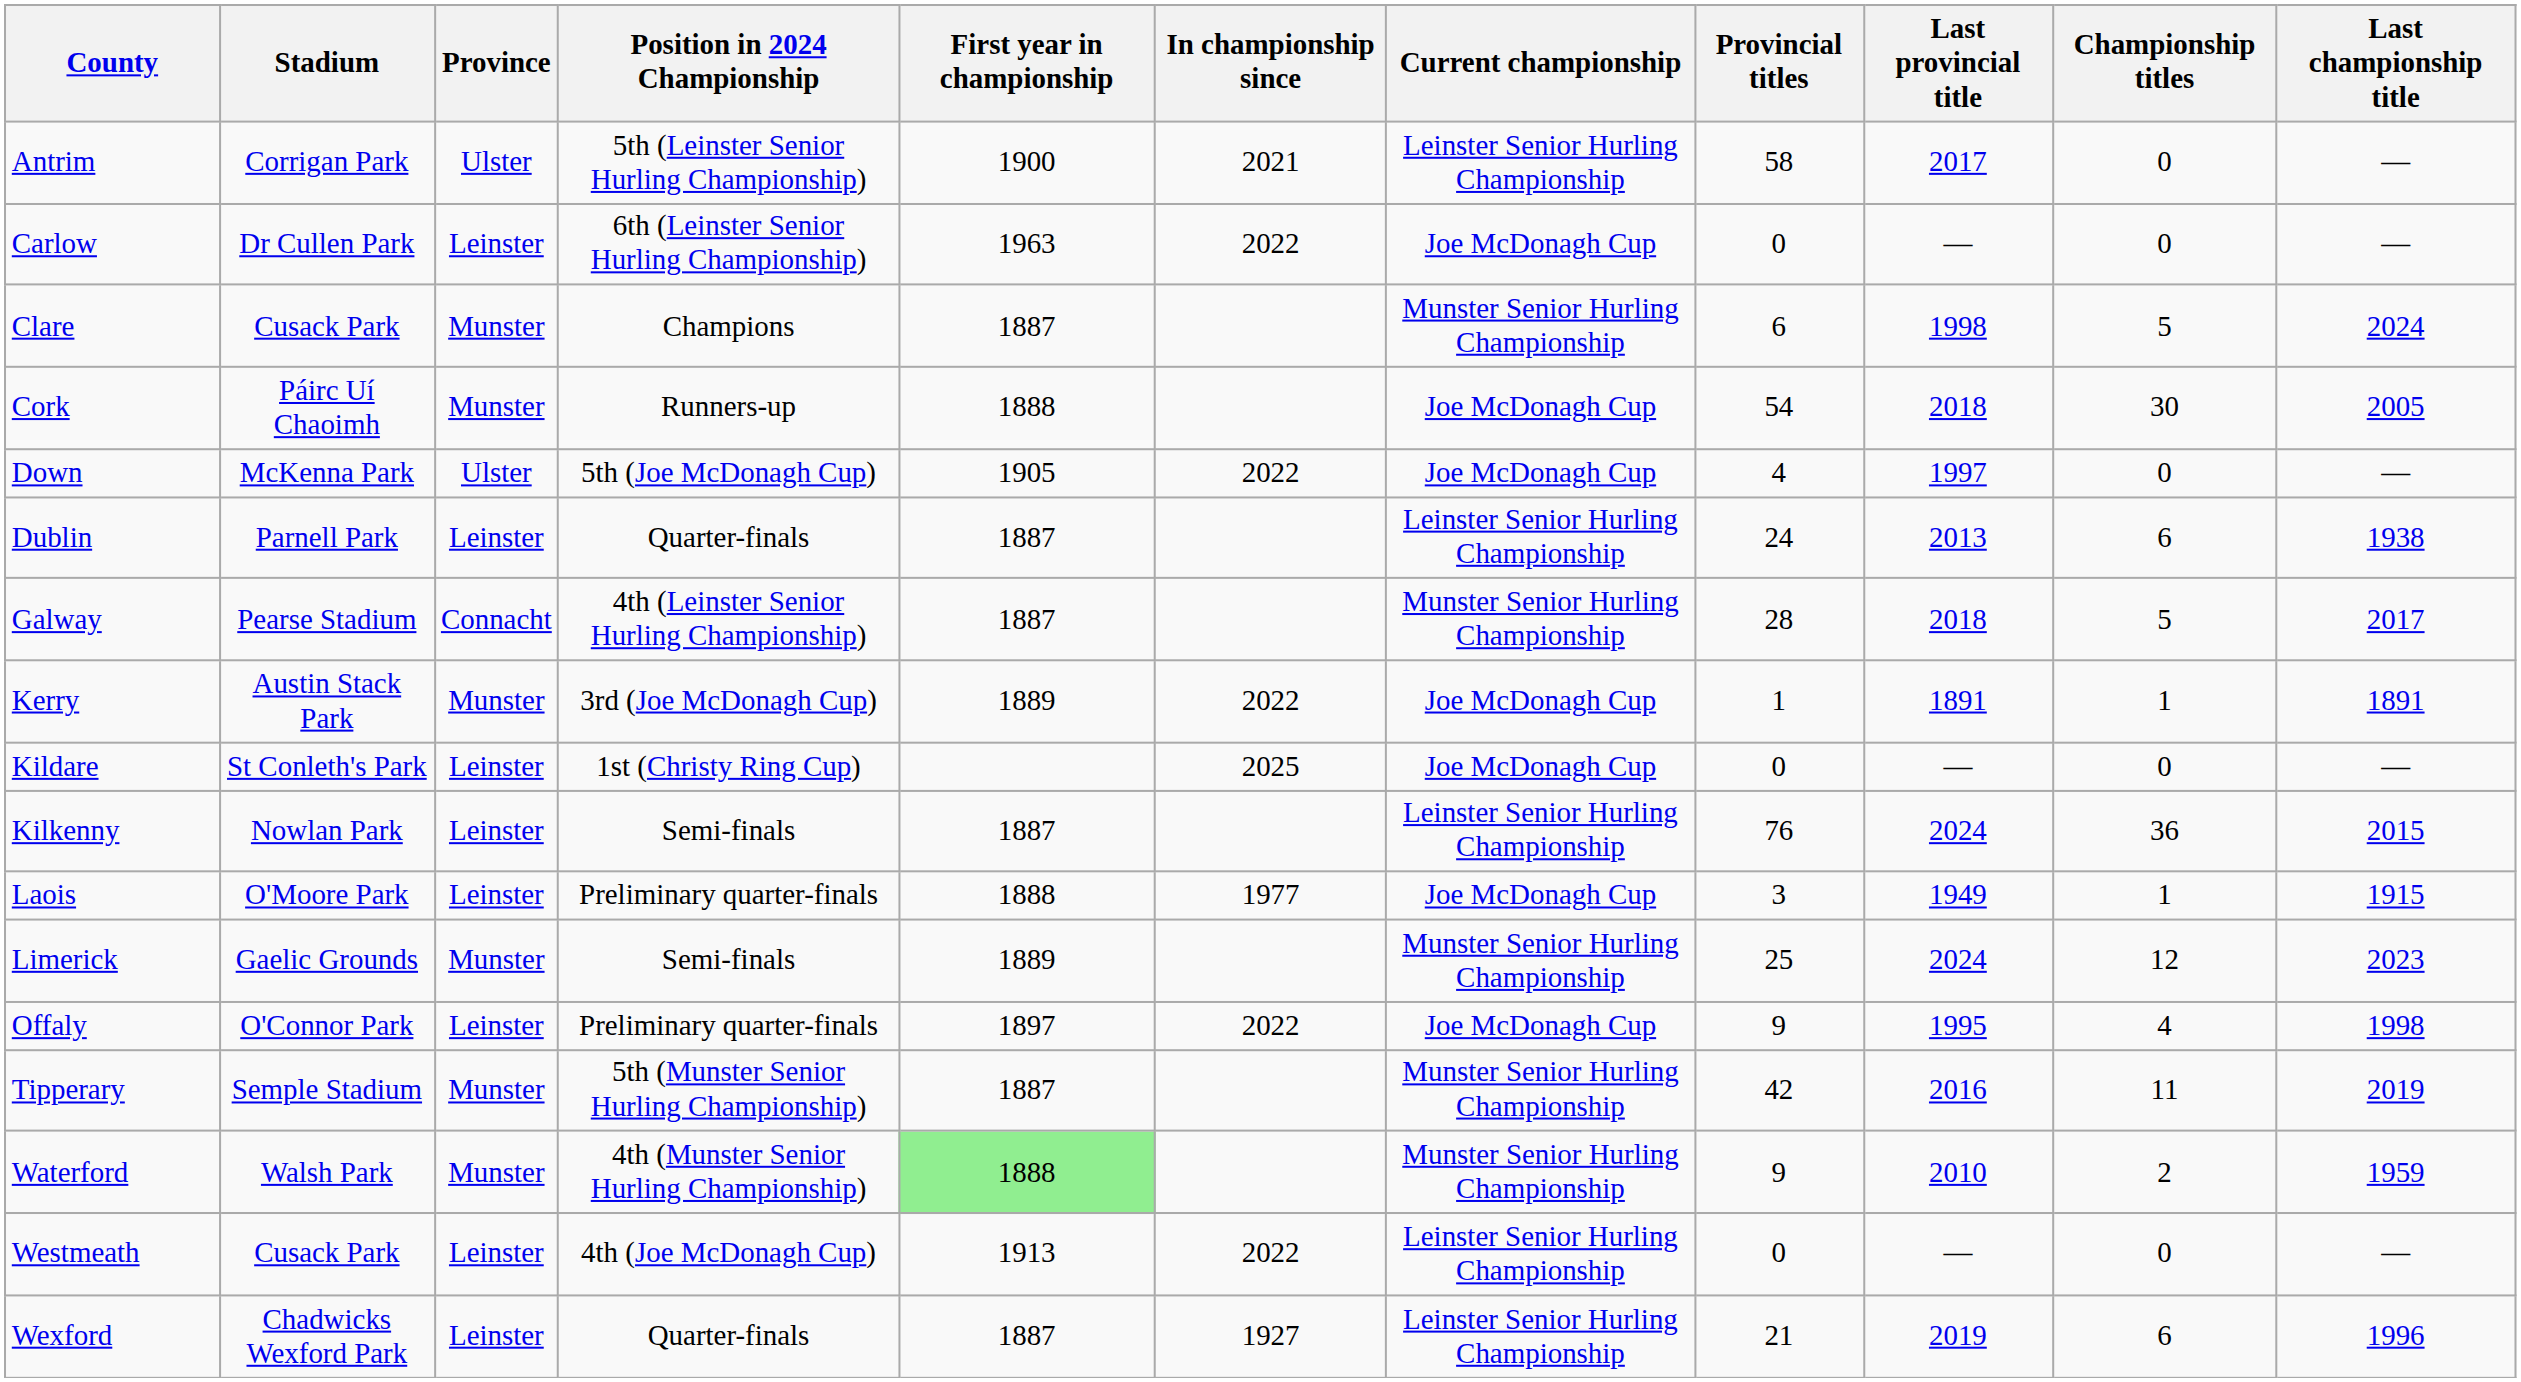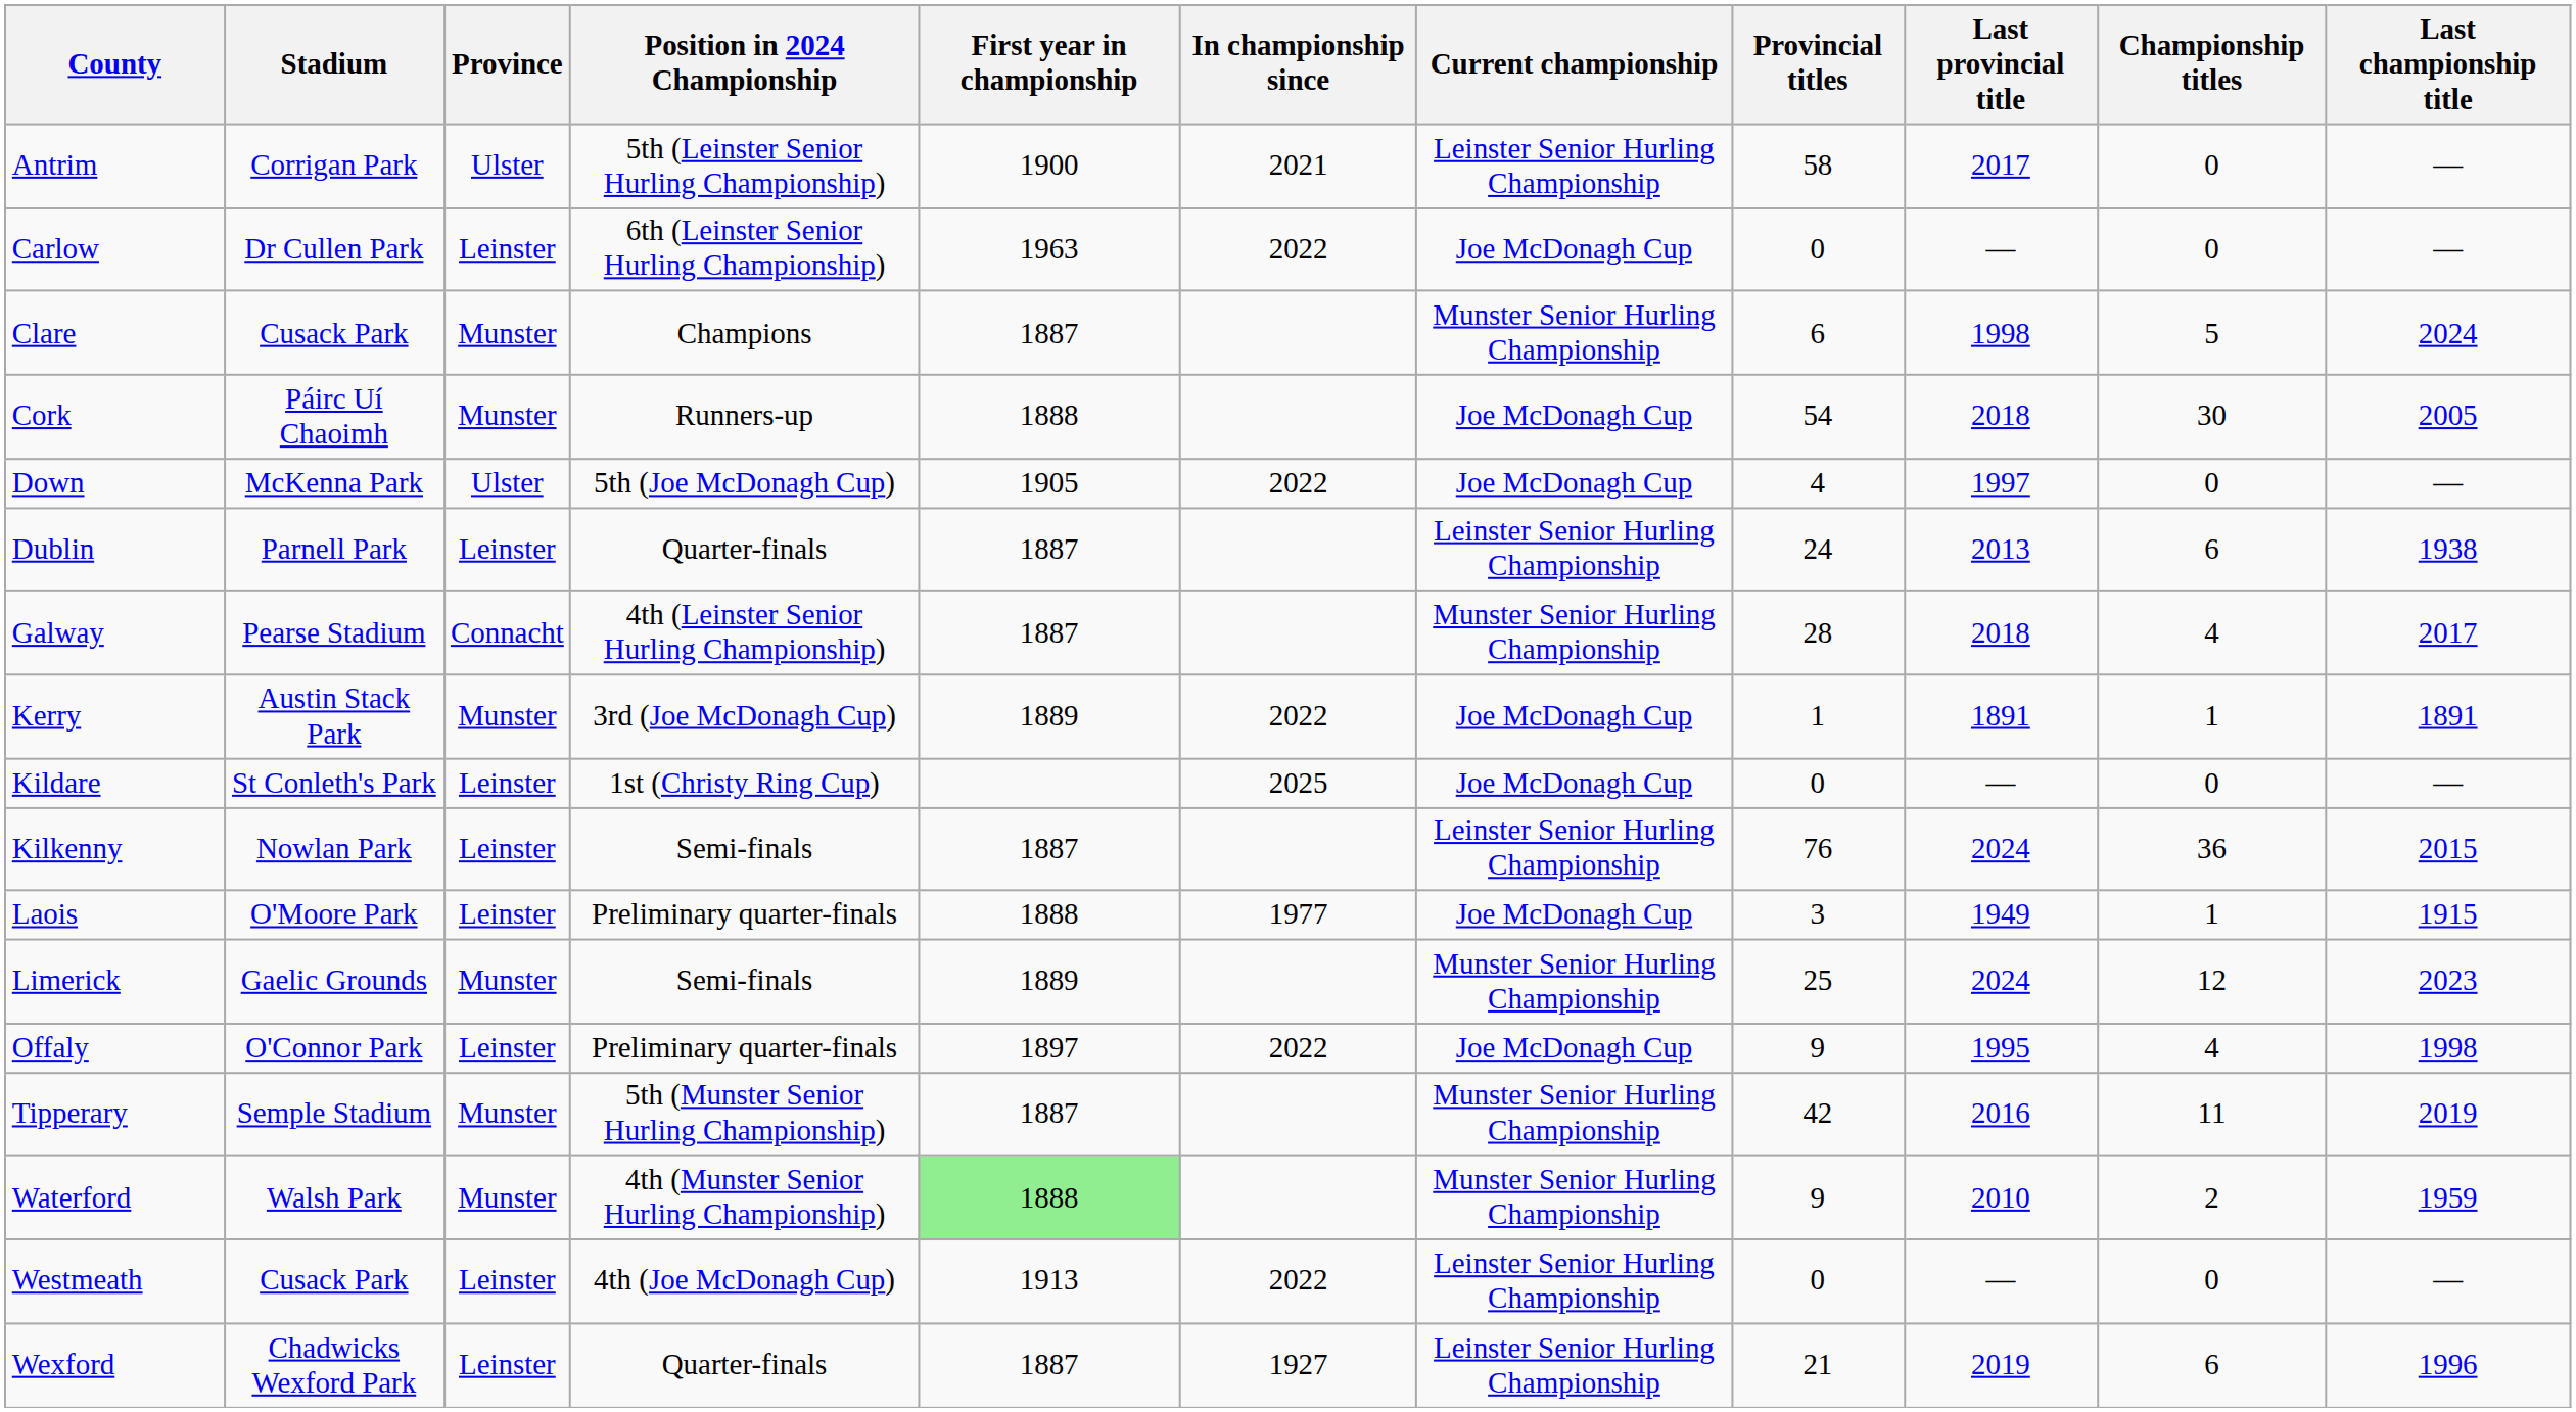 <table class="wikitable sortable" style="text-align:center; font-size:90%">
 <tr>
 <th width=100px><a href='#'>County</a></th>
 <th width=100px>Stadium</th>
 <th>Province</th>
 <th>Position in <a href='#'>2024</a> Championship</th>
 <th>First year in championship</th>
 <th>In championship since</th>
 <th>Current championship</th>
 <th>Provincial titles</th>
 <th>Last provincial title</th>
 <th>Championship titles</th>
 <th>Last championship title</th>
 </tr>
 <tr>
 <td style="text-align:left"> <a href='#'>Antrim</a></td>
 <td><a href='#'>Corrigan Park</a></td>
 <td><a href='#'>Ulster</a></td>
 <td>5th (<a href='#'>Leinster Senior Hurling Championship</a>)</td>
 <td>1900</td>
 <td>2021</td>
 <td><a href='#'>Leinster Senior Hurling Championship</a></td>
 <td>58</td>
 <td><a href='#'>2017</a></td>
 <td>0</td>
 <td>—</td>
 </tr>
 <tr>
 <td style="text-align:left"> <a href='#'>Carlow</a></td>
 <td><a href='#'>Dr Cullen Park</a></td>
 <td><a href='#'>Leinster</a></td>
 <td>6th (<a href='#'>Leinster Senior Hurling Championship</a>)</td>
 <td>1963</td>
 <td>2022</td>
 <td><a href='#'>Joe McDonagh Cup</a></td>
 <td>0</td>
 <td>—</td>
 <td>0</td>
 <td>—</td>
 </tr>
 <tr>
 <td style="text-align:left"> <a href='#'>Clare</a></td>
 <td><a href='#'>Cusack Park</a></td>
 <td><a href='#'>Munster</a></td>
 <td>Champions</td>
 <td>1887</td>
 <td></td>
 <td><a href='#'>Munster Senior Hurling Championship</a></td>
 <td>6</td>
 <td><a href='#'>1998</a></td>
 <td>5</td>
 <td><a href='#'>2024</a></td>
 </tr>
 <tr>
 <td style="text-align:left"> <a href='#'>Cork</a></td>
 <td><a href='#'>Páirc Uí Chaoimh</a></td>
 <td><a href='#'>Munster</a></td>
 <td>Runners-up</td>
 <td>1888</td>
 <td></td>
 <td><a href='#'>Joe McDonagh Cup</a></td>
 <td>54</td>
 <td><a href='#'>2018</a></td>
 <td>30</td>
 <td><a href='#'>2005</a></td>
 </tr>
 <tr>
 <td style="text-align:left"> <a href='#'>Down</a></td>
 <td><a href='#'>McKenna Park</a></td>
 <td><a href='#'>Ulster</a></td>
 <td>5th (<a href='#'>Joe McDonagh Cup</a>)</td>
 <td>1905</td>
 <td>2022</td>
 <td><a href='#'>Joe McDonagh Cup</a></td>
 <td>4</td>
 <td><a href='#'>1997</a></td>
 <td>0</td>
 <td>—</td>
 </tr>
 <tr>
 <td style="text-align:left"> <a href='#'>Dublin</a></td>
 <td><a href='#'>Parnell Park</a></td>
 <td><a href='#'>Leinster</a></td>
 <td>Quarter-finals</td>
 <td>1887</td>
 <td></td>
 <td><a href='#'>Leinster Senior Hurling Championship</a></td>
 <td>24</td>
 <td><a href='#'>2013</a></td>
 <td>6</td>
 <td><a href='#'>1938</a></td>
 </tr>
 <tr>
 <td style="text-align:left"> <a href='#'>Galway</a></td>
 <td><a href='#'>Pearse Stadium</a></td>
 <td><a href='#'>Connacht</a></td>
 <td>4th (<a href='#'>Leinster Senior Hurling Championship</a>)</td>
 <td>1887</td>
 <td></td>
 <td><a href='#'>Munster Senior Hurling Championship</a></td>
 <td>28</td>
 <td><a href='#'>2018</a></td>
-<td>5</td>
+<td>4</td>
 <td><a href='#'>2017</a></td>
 </tr>
 <tr>
 <td style="text-align:left"> <a href='#'>Kerry</a></td>
 <td><a href='#'>Austin Stack Park</a></td>
 <td><a href='#'>Munster</a></td>
 <td>3rd (<a href='#'>Joe McDonagh Cup</a>)</td>
 <td>1889</td>
 <td>2022</td>
 <td><a href='#'>Joe McDonagh Cup</a></td>
 <td>1</td>
 <td><a href='#'>1891</a></td>
 <td>1</td>
 <td><a href='#'>1891</a></td>
 </tr>
 <tr>
 <td style="text-align:left"> <a href='#'>Kildare</a></td>
 <td><a href='#'>St Conleth's Park</a></td>
 <td><a href='#'>Leinster</a></td>
 <td>1st (<a href='#'>Christy Ring Cup</a>)</td>
 <td></td>
 <td>2025</td>
 <td><a href='#'>Joe McDonagh Cup</a></td>
 <td>0</td>
 <td>—</td>
 <td>0</td>
 <td>—</td>
 </tr>
 <tr>
 <td style="text-align:left"> <a href='#'>Kilkenny</a></td>
 <td><a href='#'>Nowlan Park</a></td>
 <td><a href='#'>Leinster</a></td>
 <td>Semi-finals</td>
 <td>1887</td>
 <td></td>
 <td><a href='#'>Leinster Senior Hurling Championship</a></td>
 <td>76</td>
 <td><a href='#'>2024</a></td>
 <td>36</td>
 <td><a href='#'>2015</a></td>
 </tr>
 <tr>
 <td style="text-align:left"> <a href='#'>Laois</a></td>
 <td><a href='#'>O'Moore Park</a></td>
 <td><a href='#'>Leinster</a></td>
 <td>Preliminary quarter-finals</td>
 <td>1888</td>
 <td>1977</td>
 <td><a href='#'>Joe McDonagh Cup</a></td>
 <td>3</td>
 <td><a href='#'>1949</a></td>
 <td>1</td>
 <td><a href='#'>1915</a></td>
 </tr>
 <tr>
 <td style="text-align:left"> <a href='#'>Limerick</a></td>
 <td><a href='#'>Gaelic Grounds</a></td>
 <td><a href='#'>Munster</a></td>
 <td>Semi-finals</td>
 <td>1889</td>
 <td></td>
 <td><a href='#'>Munster Senior Hurling Championship</a></td>
 <td>25</td>
 <td><a href='#'>2024</a></td>
 <td>12</td>
 <td><a href='#'>2023</a></td>
 </tr>
 <tr>
 <td style="text-align:left"> <a href='#'>Offaly</a></td>
 <td><a href='#'>O'Connor Park</a></td>
 <td><a href='#'>Leinster</a></td>
 <td>Preliminary quarter-finals</td>
 <td>1897</td>
 <td>2022</td>
 <td><a href='#'>Joe McDonagh Cup</a></td>
 <td>9</td>
 <td><a href='#'>1995</a></td>
 <td>4</td>
 <td><a href='#'>1998</a></td>
 </tr>
 <tr>
 <td style="text-align:left"> <a href='#'>Tipperary</a></td>
 <td><a href='#'>Semple Stadium</a></td>
 <td><a href='#'>Munster</a></td>
 <td>5th (<a href='#'>Munster Senior Hurling Championship</a>)</td>
 <td>1887</td>
 <td></td>
 <td><a href='#'>Munster Senior Hurling Championship</a></td>
 <td>42</td>
 <td><a href='#'>2016</a></td>
 <td>11</td>
 <td><a href='#'>2019</a></td>
 </tr>
 <tr>
 <td style="text-align:left"> <a href='#'>Waterford</a></td>
 <td><a href='#'>Walsh Park</a></td>
 <td><a href='#'>Munster</a></td>
 <td>4th (<a href='#'>Munster Senior Hurling Championship</a>)</td>
 <td style="background: lightgreen;">1888</td>
 <td></td>
 <td><a href='#'>Munster Senior Hurling Championship</a></td>
 <td>9</td>
 <td><a href='#'>2010</a></td>
 <td>2</td>
 <td><a href='#'>1959</a></td>
 </tr>
 <tr>
 <td style="text-align:left"> <a href='#'>Westmeath</a></td>
 <td><a href='#'>Cusack Park</a></td>
 <td><a href='#'>Leinster</a></td>
 <td>4th (<a href='#'>Joe McDonagh Cup</a>)</td>
 <td>1913</td>
 <td>2022</td>
 <td><a href='#'>Leinster Senior Hurling Championship</a></td>
 <td>0</td>
 <td>—</td>
 <td>0</td>
 <td>—</td>
 </tr>
 <tr>
 <td style="text-align:left"> <a href='#'>Wexford</a></td>
 <td><a href='#'>Chadwicks Wexford Park</a></td>
 <td><a href='#'>Leinster</a></td>
 <td>Quarter-finals</td>
 <td>1887</td>
 <td>1927</td>
 <td><a href='#'>Leinster Senior Hurling Championship</a></td>
 <td>21</td>
 <td><a href='#'>2019</a></td>
 <td>6</td>
 <td><a href='#'>1996</a></td>
 </tr>
 </table>
